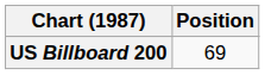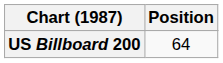 <table class="wikitable plainrowheaders" style="text-align:center">
 <tr>
 <th scope="col">Chart (1987)</th>
 <th scope="col">Position</th>
 </tr>
 <tr>
 </tr>
 <tr>
 <th scope="row">US <em>Billboard</em> 200</th>
-<td>69</td>
+<td>64</td>
 </tr>
 </table>
